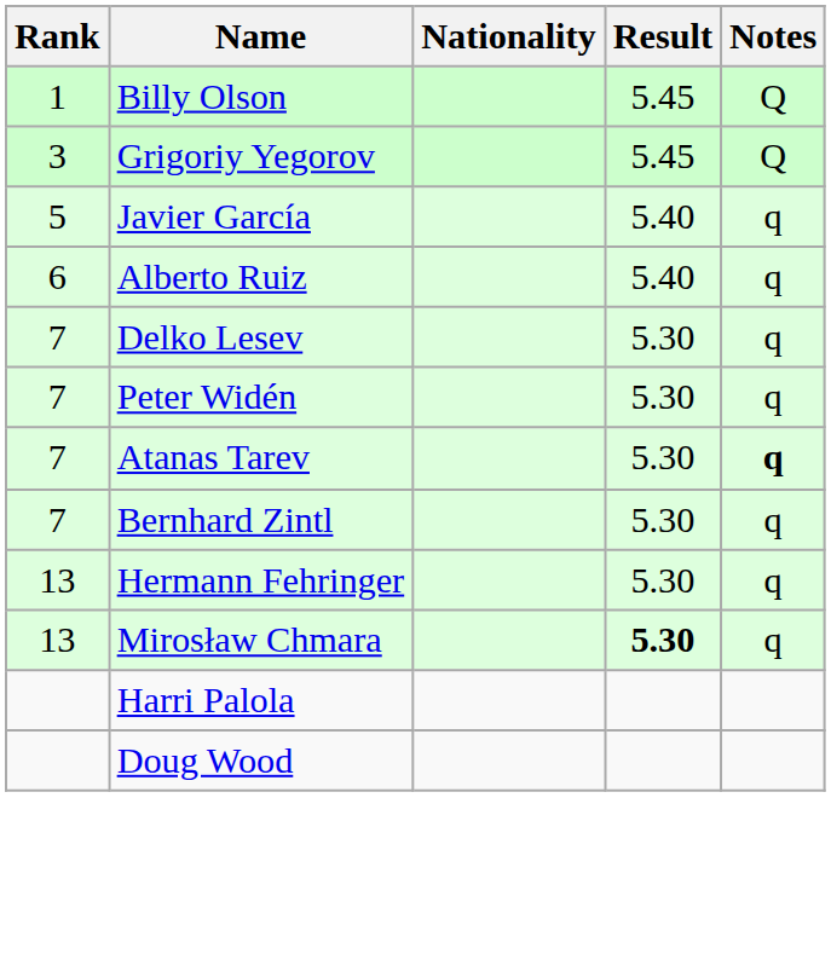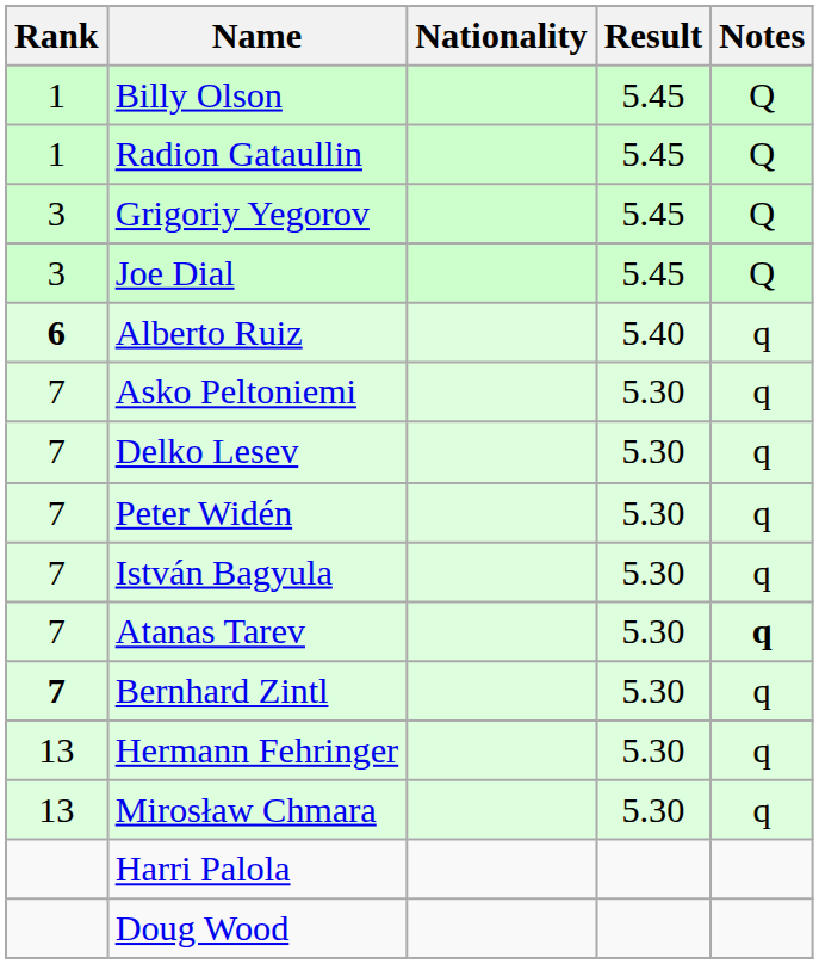 <table class="wikitable sortable" style="text-align:center;font-size:95%">
 <tr>
 <th>Rank</th>
 <th>Name</th>
 <th>Nationality</th>
 <th>Result</th>
 <th>Notes</th>
 </tr>
 <tr bgcolor=ccffcc>
 <td>1</td>
 <td align="left"><a href='#'>Billy Olson</a></td>
 <td align=left></td>
 <td>5.45</td>
 <td>Q</td>
 </tr>
 <tr bgcolor=ccffcc>
+<td>1</td>
+<td align="left"><a href='#'>Radion Gataullin</a></td>
+<td align=left></td>
+<td>5.45</td>
+<td>Q</td>
+</tr>
+<tr bgcolor=ccffcc>
 <td>3</td>
 <td align="left"><a href='#'>Grigoriy Yegorov</a></td>
 <td align=left></td>
 <td>5.45</td>
 <td>Q</td>
 </tr>
+<tr bgcolor=ccffcc>
+<td>3</td>
+<td align="left"><a href='#'>Joe Dial</a></td>
+<td align=left></td>
+<td>5.45</td>
+<td>Q</td>
+</tr>
 <tr bgcolor=ddffdd>
-<td>5</td>
-<td align="left"><a href='#'>Javier García</a></td>
+<td><strong>6</strong></td>
+<td align="left"><a href='#'>Alberto Ruiz</a></td>
 <td align=left></td>
 <td>5.40</td>
 <td>q</td>
 </tr>
 <tr bgcolor=ddffdd>
-<td>6</td>
-<td align="left"><a href='#'>Alberto Ruiz</a></td>
+<td>7</td>
+<td align="left"><a href='#'>Asko Peltoniemi</a></td>
 <td align=left></td>
-<td>5.40</td>
+<td>5.30</td>
 <td>q</td>
 </tr>
 <tr bgcolor=ddffdd>
 <td>7</td>
 <td align="left"><a href='#'>Delko Lesev</a></td>
 <td align=left></td>
 <td>5.30</td>
 <td>q</td>
 </tr>
 <tr bgcolor=ddffdd>
 <td>7</td>
 <td align="left"><a href='#'>Peter Widén</a></td>
 <td align=left></td>
 <td>5.30</td>
 <td>q</td>
 </tr>
 <tr bgcolor=ddffdd>
 <td>7</td>
+<td align="left"><a href='#'>István Bagyula</a></td>
+<td align=left></td>
+<td>5.30</td>
+<td>q</td>
+</tr>
+<tr bgcolor=ddffdd>
+<td>7</td>
 <td align="left"><a href='#'>Atanas Tarev</a></td>
 <td align=left></td>
 <td>5.30</td>
 <td><strong>q</strong></td>
 </tr>
 <tr bgcolor=ddffdd>
-<td>7</td>
+<td><strong>7</strong></td>
 <td align="left"><a href='#'>Bernhard Zintl</a></td>
 <td align=left></td>
 <td>5.30</td>
 <td>q</td>
 </tr>
 <tr bgcolor=ddffdd>
 <td>13</td>
 <td align="left"><a href='#'>Hermann Fehringer</a></td>
 <td align=left></td>
 <td>5.30</td>
 <td>q</td>
 </tr>
 <tr bgcolor=ddffdd>
 <td>13</td>
 <td align="left"><a href='#'>Mirosław Chmara</a></td>
 <td align=left></td>
-<td><strong>5.30</strong></td>
+<td>5.30</td>
 <td>q</td>
 </tr>
 <tr>
 <td></td>
 <td align="left"><a href='#'>Harri Palola</a></td>
 <td align=left></td>
 <td></td>
 <td></td>
 </tr>
 <tr>
 <td></td>
 <td align="left"><a href='#'>Doug Wood</a></td>
 <td align=left></td>
 <td></td>
 <td></td>
 </tr>
 </table>
